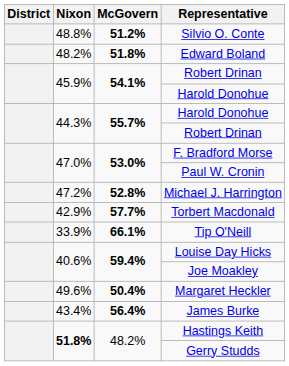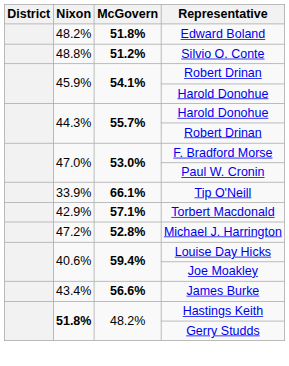 <table class=wikitable>
 <tr>
 <th>District</th>
 <th>Nixon</th>
 <th>McGovern</th>
 <th>Representative</th>
 </tr>
 <tr align=center>
 <th></th>
+<td>48.2%</td>
+<td><strong>51.8%</strong></td>
+<td><a href='#'>Edward Boland</a></td>
+</tr>
+<tr align=center>
+<th></th>
 <td>48.8%</td>
 <td><strong>51.2%</strong></td>
 <td><a href='#'>Silvio O. Conte</a></td>
-</tr>
-<tr align=center>
-<th></th>
-<td>48.2%</td>
-<td><strong>51.8%</strong></td>
-<td><a href='#'>Edward Boland</a></td>
 </tr>
 <tr align=center>
 <th rowspan=2 ></th>
 <td rowspan=2>45.9%</td>
 <td rowspan=2><strong>54.1%</strong></td>
 <td><a href='#'>Robert Drinan</a></td>
 </tr>
 <tr align=center>
 <td><a href='#'>Harold Donohue</a></td>
 </tr>
 <tr align=center>
 <th rowspan=2 ></th>
 <td rowspan=2>44.3%</td>
 <td rowspan=2><strong>55.7%</strong></td>
 <td><a href='#'>Harold Donohue</a></td>
 </tr>
 <tr align=center>
 <td><a href='#'>Robert Drinan</a></td>
 </tr>
 <tr align=center>
 <th rowspan=2 ></th>
 <td rowspan=2>47.0%</td>
 <td rowspan=2><strong>53.0%</strong></td>
 <td><a href='#'>F. Bradford Morse</a></td>
 </tr>
 <tr align=center>
 <td><a href='#'>Paul W. Cronin</a></td>
 </tr>
 <tr align=center>
 <th></th>
-<td>47.2%</td>
-<td><strong>52.8%</strong></td>
-<td><a href='#'>Michael J. Harrington</a></td>
+<td>33.9%</td>
+<td><strong>66.1%</strong></td>
+<td><a href='#'>Tip O'Neill</a></td>
 </tr>
 <tr align=center>
 <th></th>
 <td>42.9%</td>
-<td><strong>57.7%</strong></td>
+<td><strong>57.1%</strong></td>
 <td><a href='#'>Torbert Macdonald</a></td>
 </tr>
 <tr align=center>
 <th></th>
-<td>33.9%</td>
-<td><strong>66.1%</strong></td>
-<td><a href='#'>Tip O'Neill</a></td>
+<td>47.2%</td>
+<td><strong>52.8%</strong></td>
+<td><a href='#'>Michael J. Harrington</a></td>
 </tr>
 <tr align=center>
 <th rowspan=2 ></th>
 <td rowspan=2>40.6%</td>
 <td rowspan=2><strong>59.4%</strong></td>
 <td><a href='#'>Louise Day Hicks</a></td>
 </tr>
 <tr align=center>
 <td><a href='#'>Joe Moakley</a></td>
 </tr>
 <tr align=center>
 <th></th>
-<td>49.6%</td>
-<td><strong>50.4%</strong></td>
-<td><a href='#'>Margaret Heckler</a></td>
-</tr>
-<tr align=center>
-<th></th>
 <td>43.4%</td>
-<td><strong>56.4%</strong></td>
+<td><strong>56.6%</strong></td>
 <td><a href='#'>James Burke</a></td>
 </tr>
 <tr align=center>
 <th rowspan=2 ></th>
 <td rowspan=2><strong>51.8%</strong></td>
 <td rowspan=2>48.2%</td>
 <td><a href='#'>Hastings Keith</a></td>
 </tr>
 <tr align=center>
 <td><a href='#'>Gerry Studds</a></td>
 </tr>
 </table>
